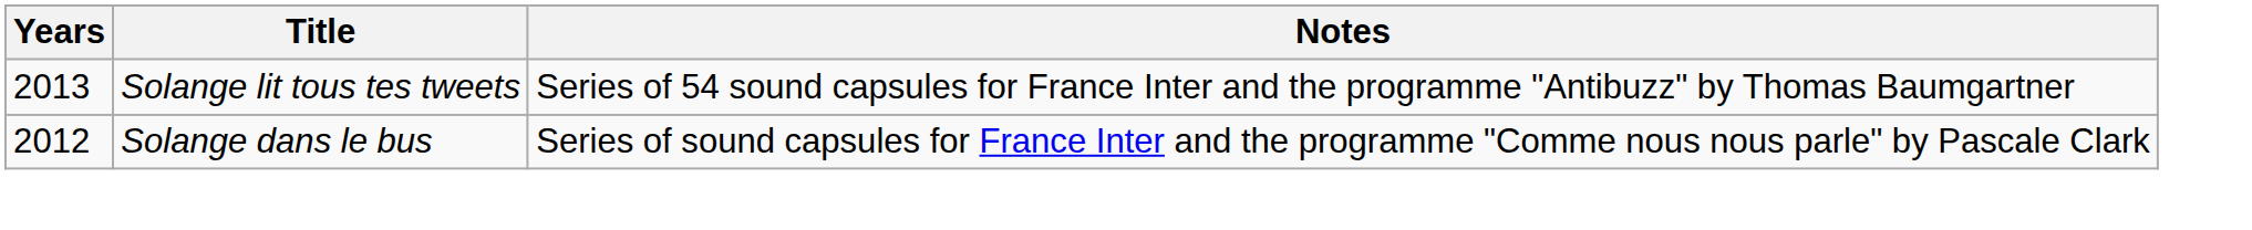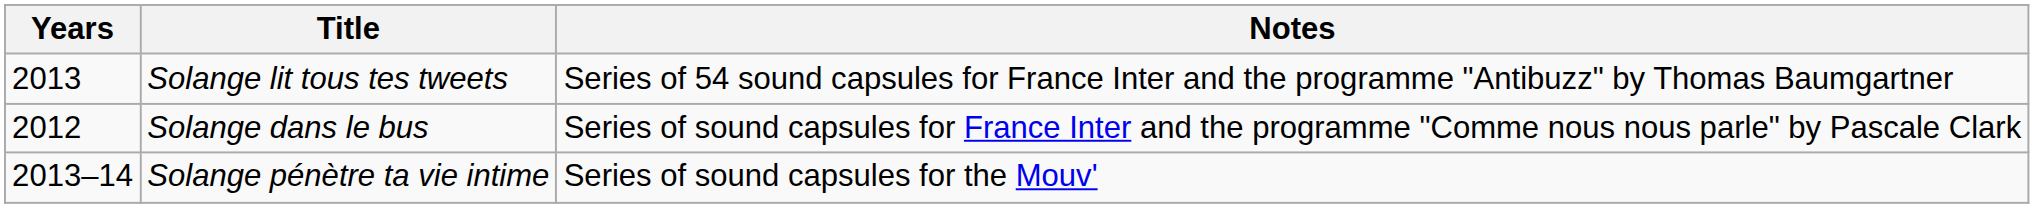 <table class="wikitable">
 <tr>
 <th>Years</th>
 <th>Title</th>
 <th>Notes</th>
 </tr>
 <tr>
 <td>2013</td>
 <td><em>Solange lit tous tes tweets</em></td>
 <td>Series of 54 sound capsules for France Inter and the programme "Antibuzz" by Thomas Baumgartner</td>
 </tr>
 <tr>
 <td>2012</td>
 <td><em>Solange dans le bus</em></td>
 <td>Series of sound capsules for <a href='#'>France Inter</a> and the programme "Comme nous nous parle" by Pascale Clark</td>
 </tr>
+<tr>
+<td>2013–14</td>
+<td><em>Solange pénètre ta vie intime</em></td>
+<td>Series of sound capsules for the <a href='#'>Mouv'</a></td>
+</tr>
 </table>
